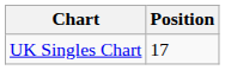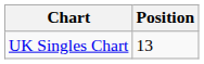 <table class="wikitable">
 <tr>
 <th>Chart</th>
 <th>Position</th>
 </tr>
 <tr>
 <td><a href='#'>UK Singles Chart</a></td>
-<td>17</td>
+<td>13</td>
 </tr>
 </table>
